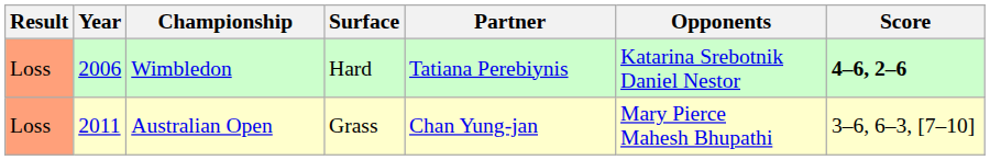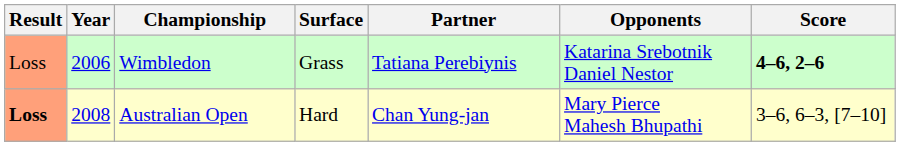 <table class="sortable wikitable">
 <tr>
 <th style="width:40px">Result</th>
 <th style="width:30px">Year</th>
 <th style="width:140px">Championship</th>
 <th style="width:50px">Surface</th>
 <th style="width:150px">Partner</th>
 <th style="width:150px">Opponents</th>
 <th style="width:110px"  class="unsortable">Score</th>
 </tr>
 <tr style="background:#ccffcc;">
 <td style="background:#ffa07a;">Loss</td>
 <td><a href='#'>2006</a></td>
 <td><a href='#'>Wimbledon</a></td>
-<td>Hard</td>
+<td>Grass</td>
 <td> <a href='#'>Tatiana Perebiynis</a></td>
 <td> <a href='#'>Katarina Srebotnik</a><br> <a href='#'>Daniel Nestor</a></td>
 <td><strong>4–6, 2–6</strong></td>
 </tr>
 <tr style="background:#ffffcc;">
-<td style="background:#ffa07a;">Loss</td>
-<td><a href='#'>2011</a></td>
+<td style="background:#ffa07a;"><strong>Loss</strong></td>
+<td><a href='#'>2008</a></td>
 <td><a href='#'>Australian Open</a></td>
-<td>Grass</td>
+<td>Hard</td>
 <td> <a href='#'>Chan Yung-jan</a></td>
 <td> <a href='#'>Mary Pierce</a><br> <a href='#'>Mahesh Bhupathi</a></td>
 <td>3–6, 6–3, [7–10]</td>
 </tr>
 </table>
